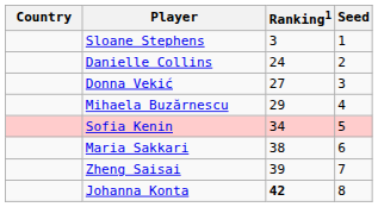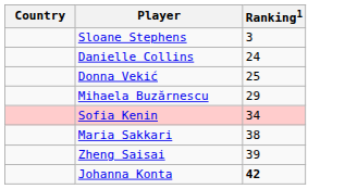 <table class="sortable wikitable">
 <tr>
 <th width="70">Country</th>
 <th width="175">Player</th>
 <th>Ranking<sup>1</sup></th>
-<th>Seed</th>
 </tr>
 <tr>
 <td></td>
 <td><a href='#'>Sloane Stephens</a></td>
 <td>3</td>
-<td>1</td>
 </tr>
 <tr>
 <td></td>
 <td><a href='#'>Danielle Collins</a></td>
 <td>24</td>
-<td>2</td>
 </tr>
 <tr>
 <td></td>
 <td><a href='#'>Donna Vekić</a></td>
-<td>27</td>
-<td>3</td>
+<td>25</td>
 </tr>
 <tr>
 <td></td>
 <td><a href='#'>Mihaela Buzărnescu</a></td>
 <td>29</td>
-<td>4</td>
 </tr>
 <tr style="background:#fcc;">
 <td></td>
 <td><a href='#'>Sofia Kenin</a></td>
 <td>34</td>
-<td>5</td>
 </tr>
 <tr>
 <td></td>
 <td><a href='#'>Maria Sakkari</a></td>
 <td>38</td>
-<td>6</td>
 </tr>
 <tr>
 <td></td>
 <td><a href='#'>Zheng Saisai</a></td>
 <td>39</td>
-<td>7</td>
 </tr>
 <tr>
 <td></td>
 <td><a href='#'>Johanna Konta</a></td>
 <td><strong>42</strong></td>
-<td>8</td>
 </tr>
 </table>
